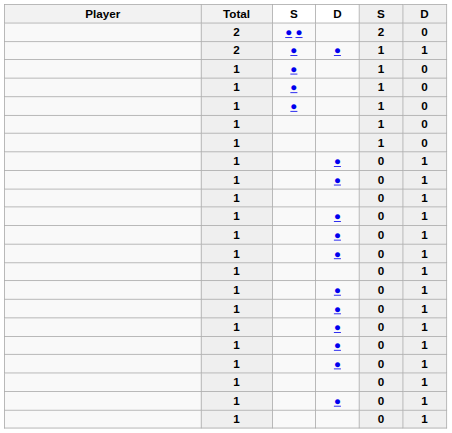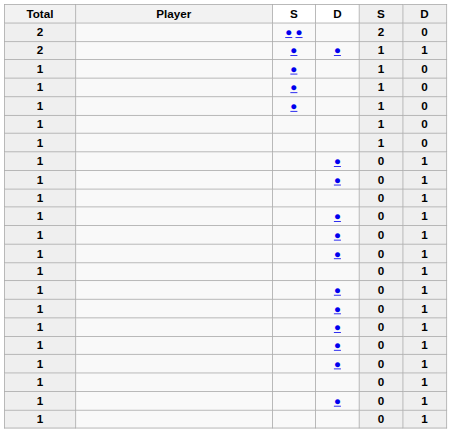 <table class="sortable wikitable" style="font-size:90%;">
 <tr>
+<th width=81>Total</th>
 <th width=236>Player</th>
-<th width=81>Total</th>
 <th width=47 style="background:#FFFFFF"> S </th>
 <th width=47 style="background:#FFFFFF"> D </th>
 <th width=47 style="background:#efefef"> S </th>
 <th width=47 style="background:#efefef"> D </th>
 </tr>
 <tr align=center>
+<td bgcolor=#efefef><strong>2</strong></td>
 <td align=left></td>
-<td bgcolor=#efefef><strong>2</strong></td>
 <td><a href='#'>●</a> <a href='#'>●</a></td>
 <td></td>
 <td bgcolor=#efefef><strong>2</strong></td>
 <td bgcolor=#efefef><strong>0</strong></td>
 </tr>
 <tr align=center>
+<td bgcolor=#efefef><strong>2</strong></td>
 <td align=left></td>
-<td bgcolor=#efefef><strong>2</strong></td>
 <td><a href='#'>●</a></td>
 <td><a href='#'>●</a></td>
 <td bgcolor=#efefef><strong>1</strong></td>
 <td bgcolor=#efefef><strong>1</strong></td>
 </tr>
 <tr align=center>
+<td bgcolor=#efefef><strong>1</strong></td>
 <td align=left></td>
-<td bgcolor=#efefef><strong>1</strong></td>
 <td><a href='#'>●</a></td>
 <td></td>
 <td bgcolor=#efefef><strong>1</strong></td>
 <td bgcolor=#efefef><strong>0</strong></td>
 </tr>
 <tr align=center>
+<td bgcolor=#efefef><strong>1</strong></td>
 <td align=left></td>
-<td bgcolor=#efefef><strong>1</strong></td>
 <td><a href='#'>●</a></td>
 <td></td>
 <td bgcolor=#efefef><strong>1</strong></td>
 <td bgcolor=#efefef><strong>0</strong></td>
 </tr>
 <tr align=center>
+<td bgcolor=#efefef><strong>1</strong></td>
 <td align=left></td>
-<td bgcolor=#efefef><strong>1</strong></td>
 <td><a href='#'>●</a></td>
 <td></td>
 <td bgcolor=#efefef><strong>1</strong></td>
 <td bgcolor=#efefef><strong>0</strong></td>
 </tr>
 <tr align=center>
+<td bgcolor=#efefef><strong>1</strong></td>
 <td align=left></td>
-<td bgcolor=#efefef><strong>1</strong></td>
 <td></td>
 <td></td>
 <td bgcolor=#efefef><strong>1</strong></td>
 <td bgcolor=#efefef><strong>0</strong></td>
 </tr>
 <tr align=center>
+<td bgcolor=#efefef><strong>1</strong></td>
 <td align=left></td>
-<td bgcolor=#efefef><strong>1</strong></td>
 <td></td>
 <td></td>
 <td bgcolor=#efefef><strong>1</strong></td>
 <td bgcolor=#efefef><strong>0</strong></td>
 </tr>
 <tr align=center>
+<td bgcolor=#efefef><strong>1</strong></td>
 <td align=left></td>
-<td bgcolor=#efefef><strong>1</strong></td>
 <td></td>
 <td><a href='#'>●</a></td>
 <td bgcolor=#efefef><strong>0</strong></td>
 <td bgcolor=#efefef><strong>1</strong></td>
 </tr>
 <tr align=center>
+<td bgcolor=#efefef><strong>1</strong></td>
 <td align=left></td>
-<td bgcolor=#efefef><strong>1</strong></td>
 <td></td>
 <td><a href='#'>●</a></td>
 <td bgcolor=#efefef><strong>0</strong></td>
 <td bgcolor=#efefef><strong>1</strong></td>
 </tr>
 <tr align=center>
+<td bgcolor=#efefef><strong>1</strong></td>
 <td align=left></td>
-<td bgcolor=#efefef><strong>1</strong></td>
 <td></td>
 <td></td>
 <td bgcolor=#efefef><strong>0</strong></td>
 <td bgcolor=#efefef><strong>1</strong></td>
 </tr>
 <tr align=center>
+<td bgcolor=#efefef><strong>1</strong></td>
 <td align=left></td>
-<td bgcolor=#efefef><strong>1</strong></td>
 <td></td>
 <td><a href='#'>●</a></td>
 <td bgcolor=#efefef><strong>0</strong></td>
 <td bgcolor=#efefef><strong>1</strong></td>
 </tr>
 <tr align=center>
+<td bgcolor=#efefef><strong>1</strong></td>
 <td align=left></td>
-<td bgcolor=#efefef><strong>1</strong></td>
 <td></td>
 <td><a href='#'>●</a></td>
 <td bgcolor=#efefef><strong>0</strong></td>
 <td bgcolor=#efefef><strong>1</strong></td>
 </tr>
 <tr align=center>
+<td bgcolor=#efefef><strong>1</strong></td>
 <td align=left></td>
-<td bgcolor=#efefef><strong>1</strong></td>
 <td></td>
 <td><a href='#'>●</a></td>
 <td bgcolor=#efefef><strong>0</strong></td>
 <td bgcolor=#efefef><strong>1</strong></td>
 </tr>
 <tr align=center>
+<td bgcolor=#efefef><strong>1</strong></td>
 <td align=left></td>
-<td bgcolor=#efefef><strong>1</strong></td>
 <td></td>
 <td></td>
 <td bgcolor=#efefef><strong>0</strong></td>
 <td bgcolor=#efefef><strong>1</strong></td>
 </tr>
 <tr align=center>
+<td bgcolor=#efefef><strong>1</strong></td>
 <td align=left></td>
-<td bgcolor=#efefef><strong>1</strong></td>
 <td></td>
 <td><a href='#'>●</a></td>
 <td bgcolor=#efefef><strong>0</strong></td>
 <td bgcolor=#efefef><strong>1</strong></td>
 </tr>
 <tr align=center>
+<td bgcolor=#efefef><strong>1</strong></td>
 <td align=left></td>
-<td bgcolor=#efefef><strong>1</strong></td>
 <td></td>
 <td><a href='#'>●</a></td>
 <td bgcolor=#efefef><strong>0</strong></td>
 <td bgcolor=#efefef><strong>1</strong></td>
 </tr>
 <tr align=center>
+<td bgcolor=#efefef><strong>1</strong></td>
 <td align=left></td>
-<td bgcolor=#efefef><strong>1</strong></td>
 <td></td>
 <td><a href='#'>●</a></td>
 <td bgcolor=#efefef><strong>0</strong></td>
 <td bgcolor=#efefef><strong>1</strong></td>
 </tr>
 <tr align=center>
+<td bgcolor=#efefef><strong>1</strong></td>
 <td align=left></td>
-<td bgcolor=#efefef><strong>1</strong></td>
 <td></td>
 <td><a href='#'>●</a></td>
 <td bgcolor=#efefef><strong>0</strong></td>
 <td bgcolor=#efefef><strong>1</strong></td>
 </tr>
 <tr align=center>
+<td bgcolor=#efefef><strong>1</strong></td>
 <td align=left></td>
-<td bgcolor=#efefef><strong>1</strong></td>
 <td></td>
 <td><a href='#'>●</a></td>
 <td bgcolor=#efefef><strong>0</strong></td>
 <td bgcolor=#efefef><strong>1</strong></td>
 </tr>
 <tr align=center>
+<td bgcolor=#efefef><strong>1</strong></td>
 <td align=left></td>
-<td bgcolor=#efefef><strong>1</strong></td>
 <td></td>
 <td></td>
 <td bgcolor=#efefef><strong>0</strong></td>
 <td bgcolor=#efefef><strong>1</strong></td>
 </tr>
 <tr align=center>
+<td bgcolor=#efefef><strong>1</strong></td>
 <td align=left></td>
-<td bgcolor=#efefef><strong>1</strong></td>
 <td></td>
 <td><a href='#'>●</a></td>
 <td bgcolor=#efefef><strong>0</strong></td>
 <td bgcolor=#efefef><strong>1</strong></td>
 </tr>
 <tr align=center>
+<td bgcolor=#efefef><strong>1</strong></td>
 <td align=left></td>
-<td bgcolor=#efefef><strong>1</strong></td>
 <td></td>
 <td></td>
 <td bgcolor=#efefef><strong>0</strong></td>
 <td bgcolor=#efefef><strong>1</strong></td>
 </tr>
 </table>
